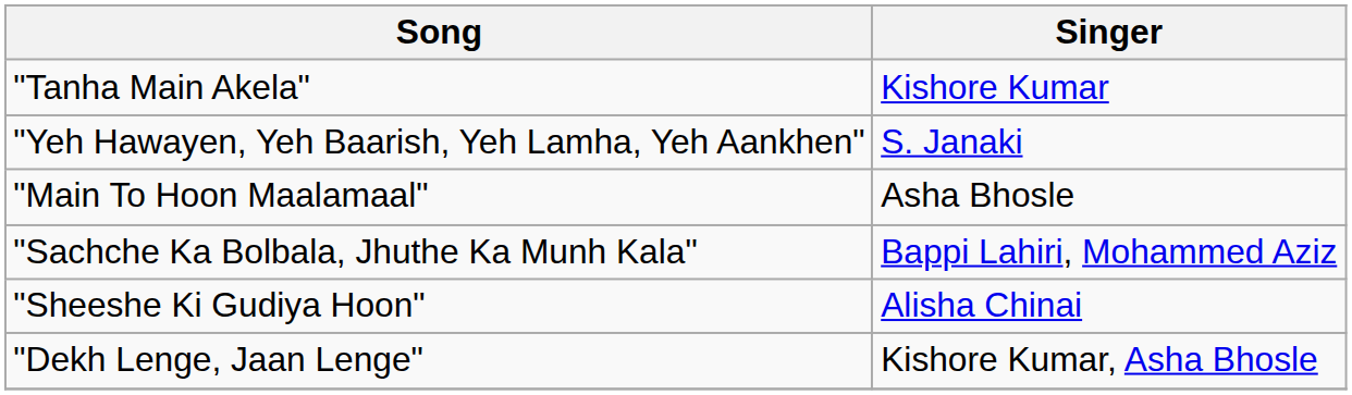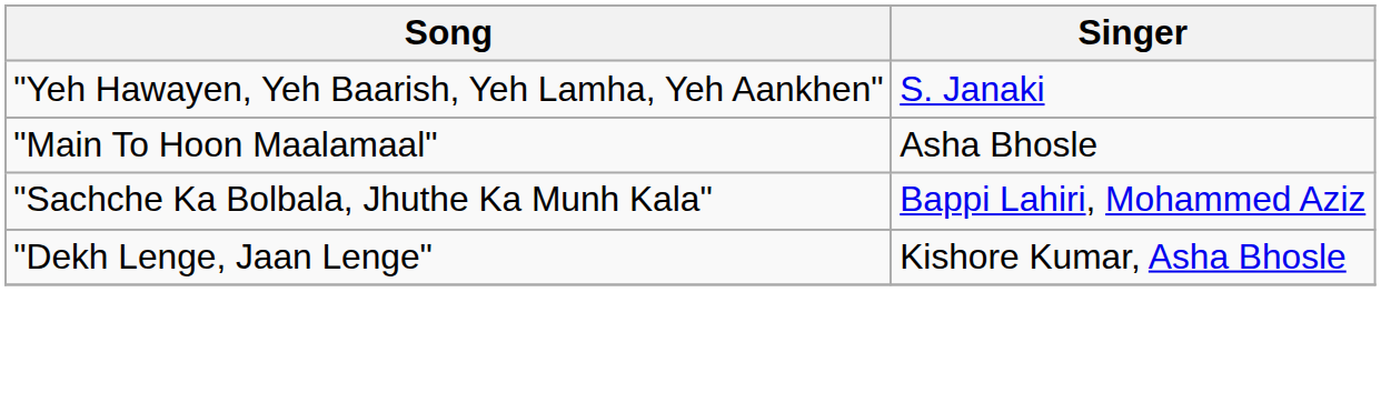 <table class="wikitable">
 <tr>
 <th>Song</th>
 <th>Singer</th>
-</tr>
-<tr>
-<td>"Tanha Main Akela"</td>
-<td><a href='#'>Kishore Kumar</a></td>
 </tr>
 <tr>
 <td>"Yeh Hawayen, Yeh Baarish, Yeh Lamha, Yeh Aankhen"</td>
 <td><a href='#'>S. Janaki</a></td>
 </tr>
 <tr>
 <td>"Main To Hoon Maalamaal"</td>
 <td>Asha Bhosle</td>
 </tr>
 <tr>
 <td>"Sachche Ka Bolbala, Jhuthe Ka Munh Kala"</td>
 <td><a href='#'>Bappi Lahiri</a>, <a href='#'>Mohammed Aziz</a></td>
 </tr>
 <tr>
-<td>"Sheeshe Ki Gudiya Hoon"</td>
-<td><a href='#'>Alisha Chinai</a></td>
-</tr>
-<tr>
 <td>"Dekh Lenge, Jaan Lenge"</td>
 <td>Kishore Kumar, <a href='#'>Asha Bhosle</a></td>
 </tr>
 <tr>
 </tr>
 </table>
